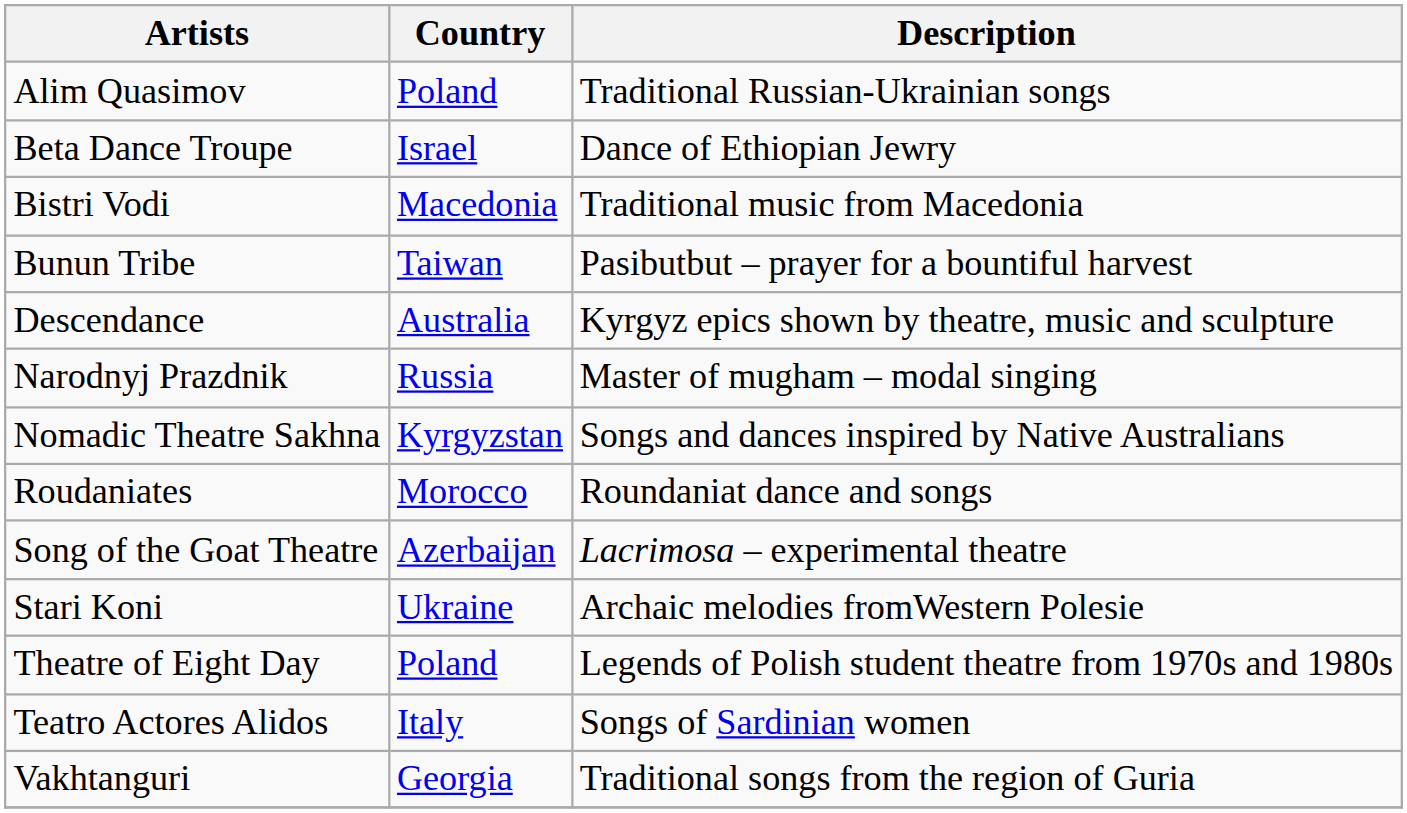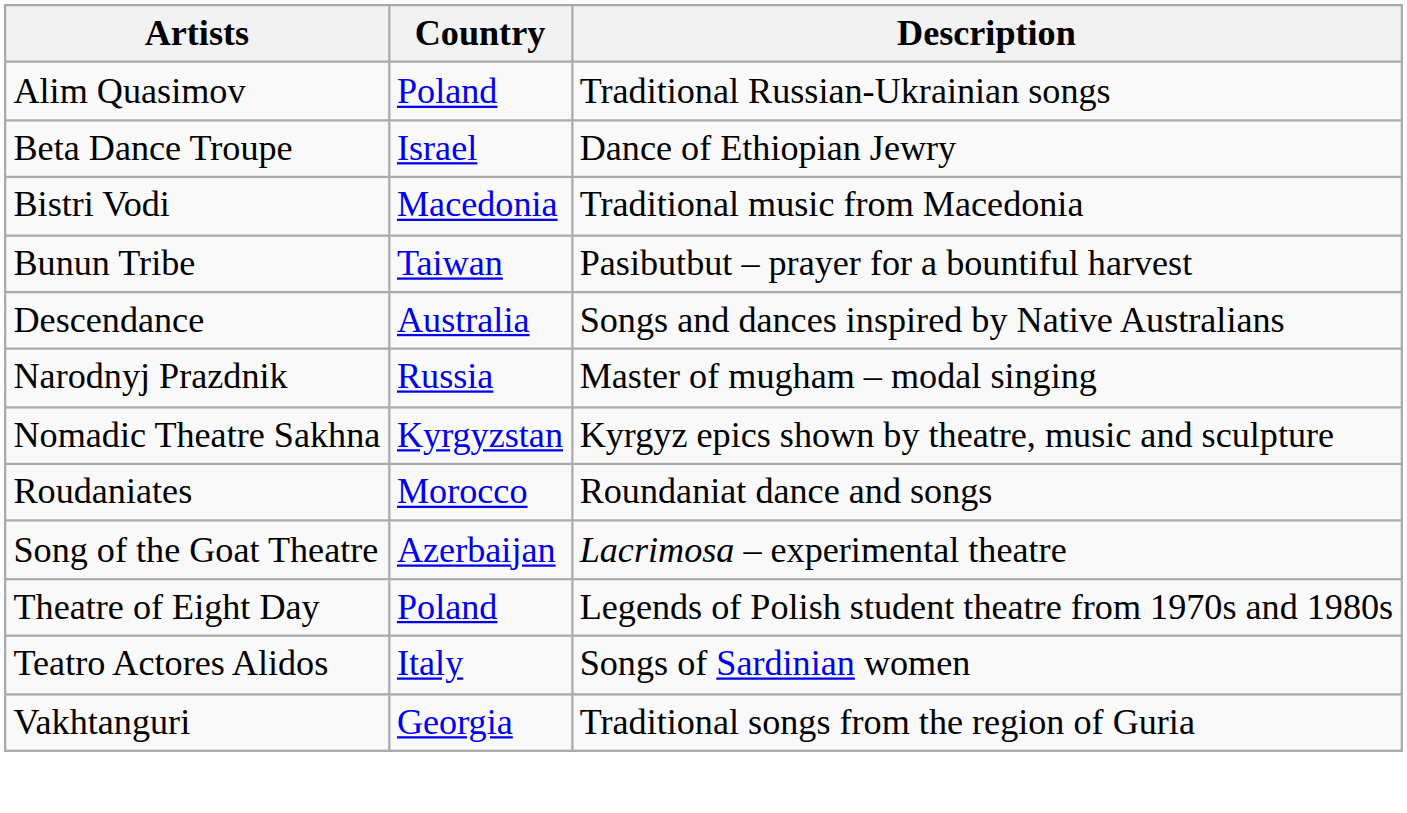 <table class="wikitable">
 <tr>
 <th>Artists</th>
 <th>Country</th>
 <th>Description</th>
 </tr>
 <tr>
 <td>Alim Quasimov</td>
 <td><a href='#'>Poland</a></td>
 <td>Traditional Russian-Ukrainian songs</td>
 </tr>
 <tr>
 <td>Beta Dance Troupe</td>
 <td><a href='#'>Israel</a></td>
 <td>Dance of Ethiopian Jewry</td>
 </tr>
 <tr>
 <td>Bistri Vodi</td>
 <td><a href='#'>Macedonia</a></td>
 <td>Traditional music from Macedonia</td>
 </tr>
 <tr>
 <td>Bunun Tribe</td>
 <td><a href='#'>Taiwan</a></td>
 <td>Pasibutbut – prayer for a bountiful harvest</td>
 </tr>
 <tr>
 <td>Descendance</td>
 <td><a href='#'>Australia</a></td>
-<td>Kyrgyz epics shown by theatre, music and sculpture</td>
+<td>Songs and dances inspired by Native Australians</td>
 </tr>
 <tr>
 <td>Narodnyj Prazdnik</td>
 <td><a href='#'>Russia</a></td>
 <td>Master of mugham – modal singing</td>
 </tr>
 <tr>
 <td>Nomadic Theatre Sakhna</td>
 <td><a href='#'>Kyrgyzstan</a></td>
-<td>Songs and dances inspired by Native Australians</td>
+<td>Kyrgyz epics shown by theatre, music and sculpture</td>
 </tr>
 <tr>
 <td>Roudaniates</td>
 <td><a href='#'>Morocco</a></td>
 <td>Roundaniat dance and songs</td>
 </tr>
 <tr>
 <td>Song of the Goat Theatre</td>
 <td><a href='#'>Azerbaijan</a></td>
 <td><em>Lacrimosa</em> – experimental theatre</td>
-</tr>
-<tr>
-<td>Stari Koni</td>
-<td><a href='#'>Ukraine</a></td>
-<td>Archaic melodies fromWestern Polesie</td>
 </tr>
 <tr>
 <td>Theatre of Eight Day</td>
 <td><a href='#'>Poland</a></td>
 <td>Legends of Polish student theatre from 1970s and 1980s</td>
 </tr>
 <tr>
 <td>Teatro Actores Alidos</td>
 <td><a href='#'>Italy</a></td>
 <td>Songs of <a href='#'>Sardinian</a> women</td>
 </tr>
 <tr>
 <td>Vakhtanguri</td>
 <td><a href='#'>Georgia</a></td>
 <td>Traditional songs from the region of Guria</td>
 </tr>
 <tr>
 </tr>
 </table>
